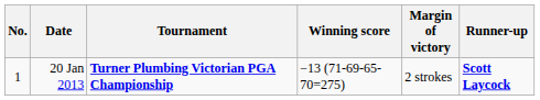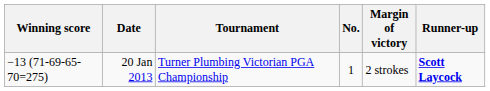 <table class="wikitable" style="font-size:95%;">
 <tr>
-<th>No.</th>
+<th>Winning score</th>
 <th>Date</th>
 <th>Tournament</th>
-<th>Winning score</th>
+<th>No.</th>
 <th>Margin of<br>victory</th>
 <th>Runner-up</th>
 </tr>
 <tr>
+<td>−13 (71-69-65-70=275)</td>
+<td align=right>20 Jan <a href='#'>2013</a></td>
+<td><a href='#'>Turner Plumbing Victorian PGA Championship</a></td>
 <td align=center>1</td>
-<td align=right>20 Jan <a href='#'>2013</a></td>
-<td><strong><a href='#'>Turner Plumbing Victorian PGA Championship</a></strong></td>
-<td>−13 (71-69-65-70=275)</td>
 <td>2 strokes</td>
 <td><strong> <a href='#'>Scott Laycock</a></strong></td>
 </tr>
 </table>
